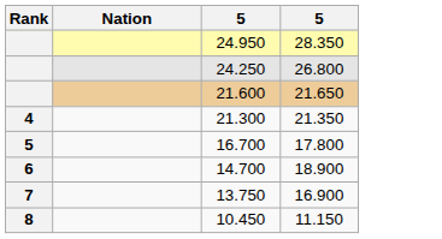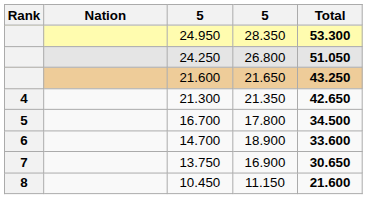 <table class="wikitable sortable" style="text-align:center; font-size:85%">
 <tr>
 <th scope="col" style="width:20px;">Rank</th>
 <th scope="col" style="width:120px;">Nation</th>
 <th scope="col" style="width:60px;">5 </th>
 <th scope="col" style="width:60px;">5 </th>
+<th scope="col" style="width:60px;">Total</th>
 </tr>
 <tr bgcolor="fffcaf">
 <th scope="row"></th>
 <td align="left"></td>
 <td>24.950</td>
 <td>28.350</td>
+<td><strong>53.300</strong></td>
 </tr>
 <tr bgcolor="e5e5e5">
 <th scope="row"></th>
 <td align="left"></td>
 <td>24.250</td>
 <td>26.800</td>
+<td><strong>51.050</strong></td>
 </tr>
 <tr bgcolor="eecc99">
 <th scope="row"></th>
 <td align="left"></td>
 <td>21.600</td>
 <td>21.650</td>
+<td><strong>43.250</strong></td>
 </tr>
 <tr>
 <th scope="row">4</th>
 <td align="left"></td>
 <td>21.300</td>
 <td>21.350</td>
+<td><strong>42.650</strong></td>
 </tr>
 <tr>
 <th scope="row">5</th>
 <td align="left"></td>
 <td>16.700</td>
 <td>17.800</td>
+<td><strong>34.500</strong></td>
 </tr>
 <tr>
 <th scope="row">6</th>
 <td align="left"></td>
 <td>14.700</td>
 <td>18.900</td>
+<td><strong>33.600</strong></td>
 </tr>
 <tr>
 <th scope="row">7</th>
 <td align="left"></td>
 <td>13.750</td>
 <td>16.900</td>
+<td><strong>30.650</strong></td>
 </tr>
 <tr>
 <th scope="row">8</th>
 <td align="left"></td>
 <td>10.450</td>
 <td>11.150</td>
+<td><strong>21.600</strong></td>
 </tr>
 </table>
